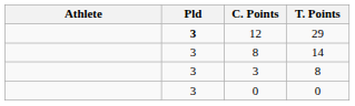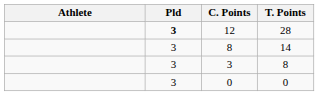 <table class="wikitable" style="text-align:center">
 <tr>
 <th width=200>Athlete</th>
 <th width=75>Pld</th>
 <th width=75>C. Points</th>
 <th width=75>T. Points</th>
 </tr>
 <tr>
 <td style="text-align:left"></td>
 <td><strong>3</strong></td>
 <td>12</td>
-<td>29</td>
+<td>28</td>
 </tr>
 <tr>
 <td style="text-align:left"></td>
 <td>3</td>
 <td>8</td>
 <td>14</td>
 </tr>
 <tr>
 <td style="text-align:left"></td>
 <td>3</td>
 <td>3</td>
 <td>8</td>
 </tr>
 <tr>
 <td style="text-align:left"></td>
 <td>3</td>
 <td>0</td>
 <td>0</td>
 </tr>
 </table>
